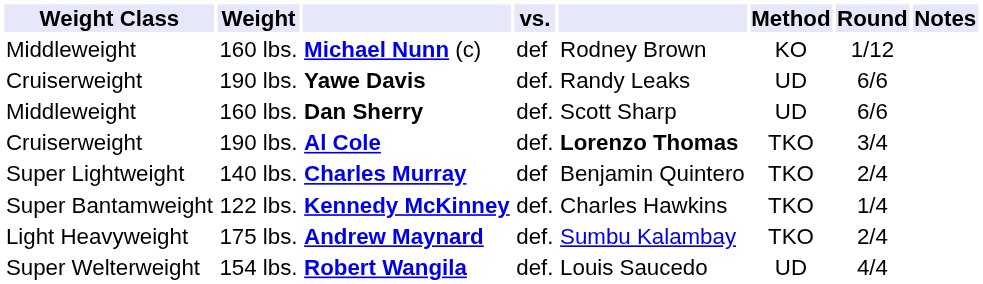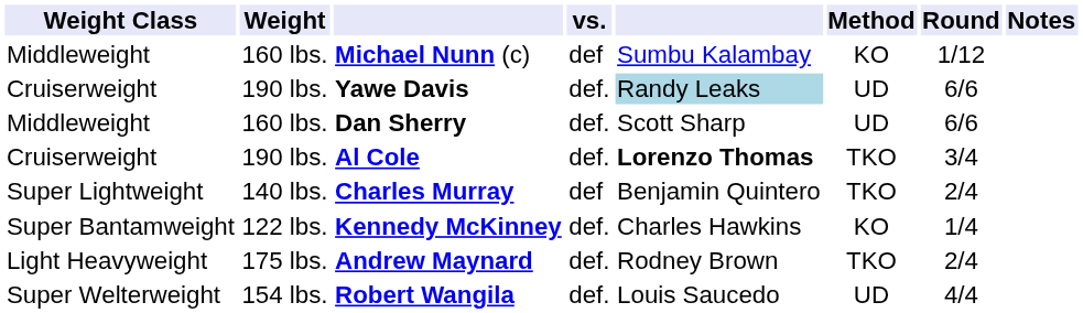 <table class="toccolours" style="font-size: 85%;">
 <tr>
 <th style="background:#e6e8fa; color:#000; text-align:center;">Weight Class</th>
 <th style="background:#e6e8fa; color:#000; text-align:center;">Weight</th>
 <th style="background:#e6e8fa; color:#000; text-align:center;"></th>
 <th style="background:#e6e8fa; color:#000; text-align:center;">vs.</th>
 <th style="background:#e6e8fa; color:#000; text-align:center;"></th>
 <th style="background:#e6e8fa; color:#000; text-align:center;">Method</th>
 <th style="background:#e6e8fa; color:#000; text-align:center;">Round</th>
 <th style="background:#e6e8fa; color:#000; text-align:center;">Notes</th>
 </tr>
 <tr>
 <td>Middleweight</td>
 <td>160 lbs.</td>
 <td><strong><a href='#'>Michael Nunn</a></strong> (c)</td>
 <td>def</td>
-<td>Rodney Brown</td>
+<td><a href='#'>Sumbu Kalambay</a></td>
 <td align=center>KO</td>
 <td align=center>1/12</td>
 <td></td>
 </tr>
 <tr>
 <td>Cruiserweight</td>
 <td>190 lbs.</td>
 <td><strong>Yawe Davis</strong></td>
 <td>def.</td>
-<td>Randy Leaks</td>
+<td style="background: lightblue;">Randy Leaks</td>
 <td align=center>UD</td>
 <td align=center>6/6</td>
 </tr>
 <tr>
 <td>Middleweight</td>
 <td>160 lbs.</td>
 <td><strong>Dan Sherry</strong></td>
 <td>def.</td>
 <td>Scott Sharp</td>
 <td align=center>UD</td>
 <td align=center>6/6</td>
 </tr>
 <tr>
 <td>Cruiserweight</td>
 <td>190 lbs.</td>
 <td><strong><a href='#'>Al Cole</a></strong></td>
 <td>def.</td>
 <td><strong>Lorenzo Thomas</strong></td>
 <td align=center>TKO</td>
 <td align=center>3/4</td>
 </tr>
 <tr>
 <td>Super Lightweight</td>
 <td>140 lbs.</td>
 <td><strong><a href='#'>Charles Murray</a></strong></td>
 <td>def</td>
 <td>Benjamin Quintero</td>
 <td align=center>TKO</td>
 <td align=center>2/4</td>
 </tr>
 <tr>
 <td>Super Bantamweight</td>
 <td>122 lbs.</td>
 <td><strong><a href='#'>Kennedy McKinney</a></strong></td>
 <td>def.</td>
 <td>Charles Hawkins</td>
-<td align=center>TKO</td>
+<td align=center>KO</td>
 <td align=center>1/4</td>
 </tr>
 <tr>
 <td>Light Heavyweight</td>
 <td>175 lbs.</td>
 <td><strong><a href='#'>Andrew Maynard</a></strong></td>
 <td>def.</td>
-<td><a href='#'>Sumbu Kalambay</a></td>
+<td>Rodney Brown</td>
 <td align=center>TKO</td>
 <td align=center>2/4</td>
 </tr>
 <tr>
 <td>Super Welterweight</td>
 <td>154 lbs.</td>
 <td><strong><a href='#'>Robert Wangila</a></strong></td>
 <td>def.</td>
 <td>Louis Saucedo</td>
 <td align=center>UD</td>
 <td align=center>4/4</td>
 </tr>
 </table>
